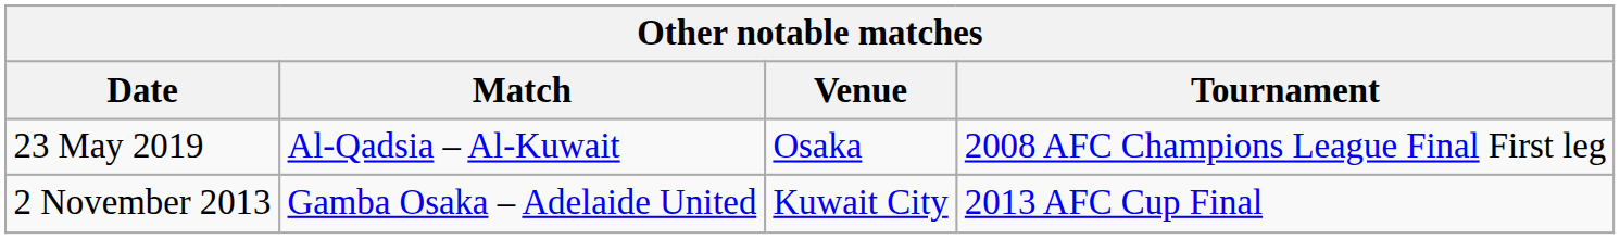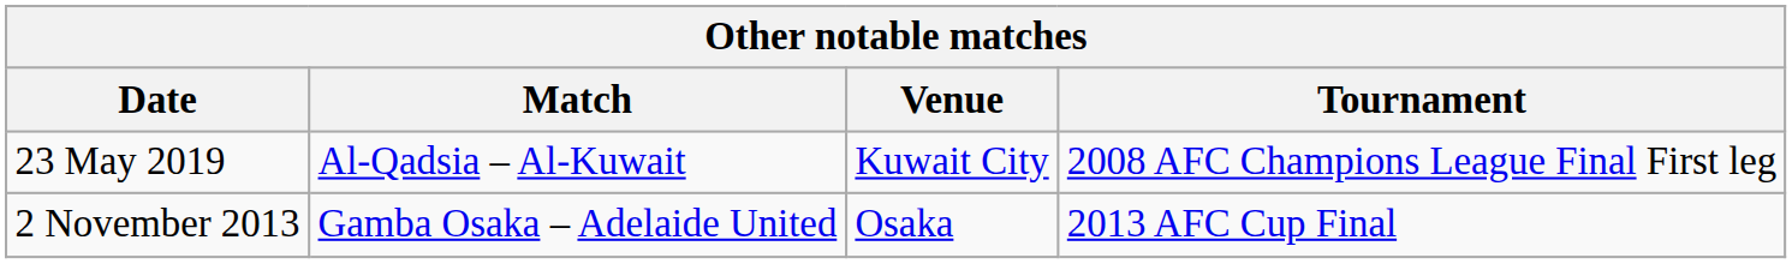 <table class="wikitable">
 <tr>
 <th colspan="4">Other notable matches</th>
 </tr>
 <tr>
 <th>Date</th>
 <th>Match</th>
 <th>Venue</th>
 <th>Tournament</th>
 </tr>
 <tr>
 <td>23 May 2019</td>
 <td> <a href='#'>Al-Qadsia</a>  –  <a href='#'>Al-Kuwait</a> </td>
-<td><a href='#'>Osaka</a></td>
+<td><a href='#'>Kuwait City</a></td>
 <td><a href='#'>2008 AFC Champions League Final</a> First leg</td>
 </tr>
 <tr>
 <td>2 November 2013</td>
 <td> <a href='#'>Gamba Osaka</a> – <a href='#'>Adelaide United</a> </td>
-<td><a href='#'>Kuwait City</a></td>
+<td><a href='#'>Osaka</a></td>
 <td><a href='#'>2013 AFC Cup Final</a></td>
 </tr>
 </table>
